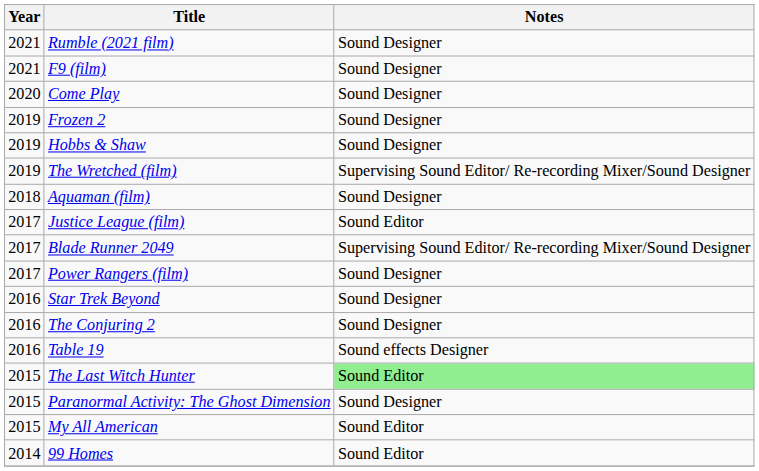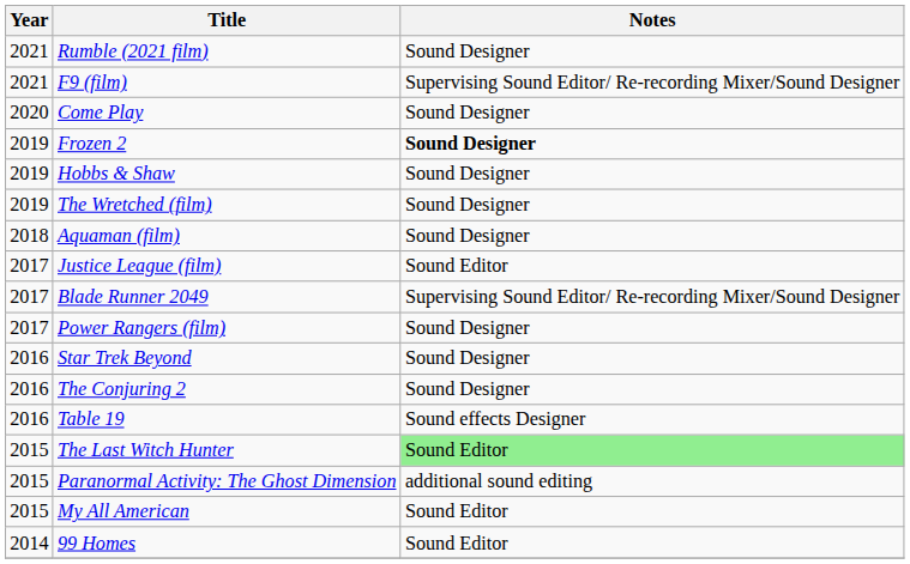 <table class = "wikitable">
 <tr>
 <th>Year</th>
 <th>Title</th>
 <th>Notes</th>
 </tr>
 <tr>
 <td>2021</td>
 <td><em><a href='#'>Rumble (2021 film)</a></em></td>
 <td>Sound Designer</td>
 </tr>
 <tr>
 <td>2021</td>
 <td><em><a href='#'>F9 (film)</a></em></td>
-<td>Sound Designer</td>
+<td>Supervising Sound Editor/ Re-recording Mixer/Sound Designer</td>
 </tr>
 <tr>
 <td>2020</td>
 <td><em><a href='#'>Come Play</a></em></td>
 <td>Sound Designer</td>
 </tr>
 <tr>
 <td>2019</td>
 <td><em><a href='#'>Frozen 2</a></em></td>
-<td>Sound Designer</td>
+<td><strong>Sound Designer</strong></td>
 </tr>
 <tr>
 <td>2019</td>
 <td><em><a href='#'>Hobbs & Shaw</a></em></td>
 <td>Sound Designer</td>
 </tr>
 <tr>
 <td>2019</td>
 <td><em><a href='#'>The Wretched (film)</a></em></td>
-<td>Supervising Sound Editor/ Re-recording Mixer/Sound Designer</td>
+<td>Sound Designer</td>
 </tr>
 <tr>
 <td>2018</td>
 <td><em><a href='#'>Aquaman (film)</a></em></td>
 <td>Sound Designer</td>
 </tr>
 <tr>
 <td>2017</td>
 <td><em><a href='#'>Justice League (film)</a></em></td>
 <td>Sound Editor</td>
 </tr>
 <tr>
 <td>2017</td>
 <td><em><a href='#'>Blade Runner 2049</a></em></td>
 <td>Supervising Sound Editor/ Re-recording Mixer/Sound Designer</td>
 </tr>
 <tr>
 <td>2017</td>
 <td><em><a href='#'>Power Rangers (film)</a></em></td>
 <td>Sound Designer</td>
 </tr>
 <tr>
 <td>2016</td>
 <td><em><a href='#'>Star Trek Beyond</a></em></td>
 <td>Sound Designer</td>
 </tr>
 <tr>
 <td>2016</td>
 <td><em><a href='#'>The Conjuring 2</a></em></td>
 <td>Sound Designer</td>
 </tr>
 <tr>
 <td>2016</td>
 <td><em><a href='#'>Table 19</a></em></td>
 <td>Sound effects Designer</td>
 </tr>
 <tr>
 <td>2015</td>
 <td><em><a href='#'>The Last Witch Hunter </a></em></td>
 <td style="background: lightgreen;">Sound Editor</td>
 </tr>
 <tr>
 <td>2015</td>
 <td><em><a href='#'>Paranormal Activity: The Ghost Dimension</a></em></td>
-<td>Sound Designer</td>
+<td>additional sound editing</td>
 </tr>
 <tr>
 <td>2015</td>
 <td><em><a href='#'>My All American</a></em></td>
 <td>Sound Editor</td>
 </tr>
 <tr>
 <td>2014</td>
 <td><em><a href='#'>99 Homes</a></em></td>
 <td>Sound Editor</td>
 </tr>
 <tr>
 </tr>
 </table>
